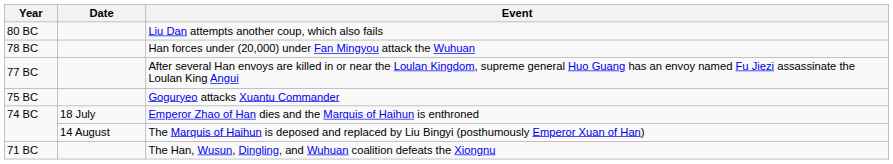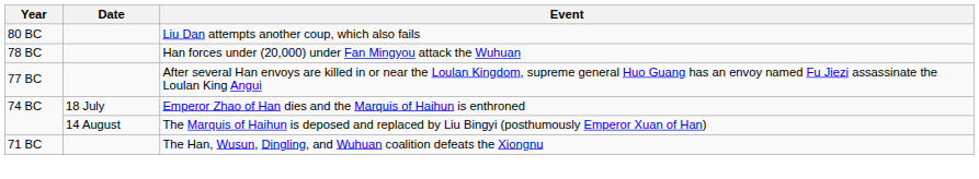 <table class="wikitable" style="width:100%;">
 <tr>
 <th style="width:6%">Year</th>
 <th style="width:10%">Date</th>
 <th>Event</th>
 </tr>
 <tr>
 <td>80 BC</td>
 <td></td>
 <td><a href='#'>Liu Dan</a> attempts another coup, which also fails</td>
 </tr>
 <tr>
 <td>78 BC</td>
 <td></td>
 <td>Han forces under (20,000) under <a href='#'>Fan Mingyou</a> attack the <a href='#'>Wuhuan</a></td>
 </tr>
 <tr>
 <td>77 BC</td>
 <td></td>
 <td>After several Han envoys are killed in or near the <a href='#'>Loulan Kingdom</a>, supreme general <a href='#'>Huo Guang</a> has an envoy named <a href='#'>Fu Jiezi</a> assassinate the Loulan King <a href='#'>Angui</a></td>
 </tr>
 <tr>
-<td>75 BC</td>
-<td></td>
-<td><a href='#'>Goguryeo</a> attacks <a href='#'>Xuantu Commander</a></td>
-</tr>
-<tr>
 <td rowspan="2" style="vertical-align:top;">74 BC</td>
 <td>18 July</td>
 <td><a href='#'>Emperor Zhao of Han</a> dies and the <a href='#'>Marquis of Haihun</a> is enthroned</td>
 </tr>
 <tr>
 <td>14 August</td>
 <td>The <a href='#'>Marquis of Haihun</a> is deposed and replaced by Liu Bingyi (posthumously <a href='#'>Emperor Xuan of Han</a>)</td>
 </tr>
 <tr>
 <td>71 BC</td>
 <td></td>
 <td>The Han, <a href='#'>Wusun</a>, <a href='#'>Dingling</a>, and <a href='#'>Wuhuan</a> coalition defeats the <a href='#'>Xiongnu</a></td>
 </tr>
 </table>
